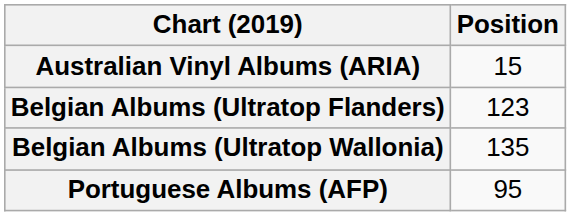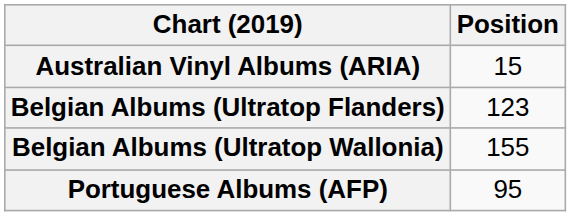 <table class="wikitable sortable plainrowheaders" style="text-align:center">
 <tr>
 <th scope="col">Chart (2019)</th>
 <th scope="col">Position</th>
 </tr>
 <tr>
 <th scope="row">Australian Vinyl Albums (ARIA)</th>
 <td>15</td>
 </tr>
 <tr>
 <th scope="row">Belgian Albums (Ultratop Flanders)</th>
 <td>123</td>
 </tr>
 <tr>
 <th scope="row">Belgian Albums (Ultratop Wallonia)</th>
-<td>135</td>
+<td>155</td>
 </tr>
 <tr>
 <th scope="row">Portuguese Albums (AFP)</th>
 <td>95</td>
 </tr>
 </table>
